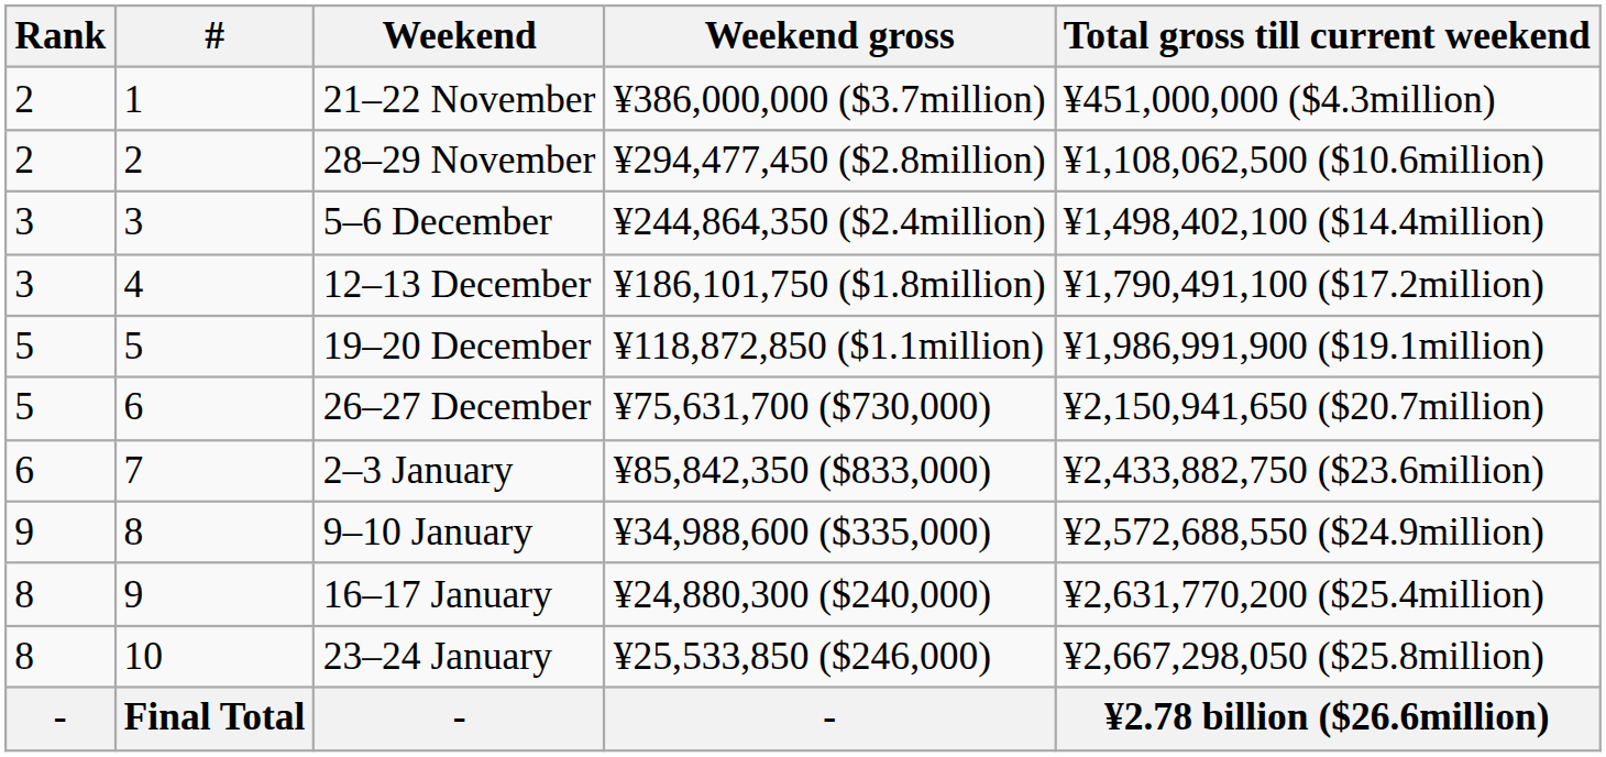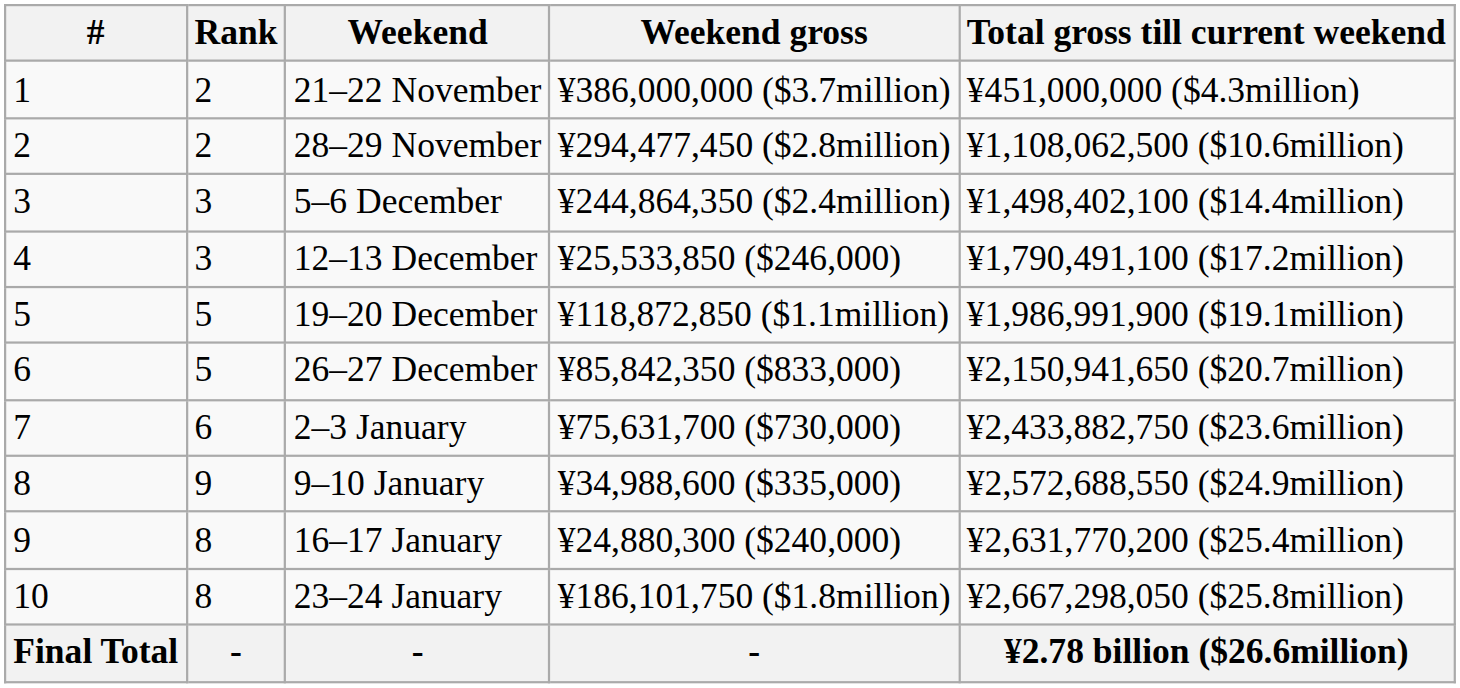 <table class = wikitable>
 <tr>
+<th>#</th>
 <th>Rank</th>
-<th>#</th>
 <th>Weekend</th>
 <th>Weekend gross</th>
 <th>Total gross till current weekend</th>
 </tr>
 <tr>
+<td>1</td>
 <td>2</td>
-<td>1</td>
 <td>21–22 November</td>
 <td>¥386,000,000 ($3.7million)</td>
 <td>¥451,000,000 ($4.3million)</td>
 </tr>
 <tr>
 <td>2</td>
 <td>2</td>
 <td>28–29 November</td>
 <td>¥294,477,450 ($2.8million)</td>
 <td>¥1,108,062,500 ($10.6million)</td>
 </tr>
 <tr>
 <td>3</td>
 <td>3</td>
 <td>5–6 December</td>
 <td>¥244,864,350 ($2.4million)</td>
 <td>¥1,498,402,100 ($14.4million)</td>
 </tr>
 <tr>
+<td>4</td>
 <td>3</td>
-<td>4</td>
 <td>12–13 December</td>
-<td>¥186,101,750 ($1.8million)</td>
+<td>¥25,533,850 ($246,000)</td>
 <td>¥1,790,491,100 ($17.2million)</td>
 </tr>
 <tr>
 <td>5</td>
 <td>5</td>
 <td>19–20 December</td>
 <td>¥118,872,850 ($1.1million)</td>
 <td>¥1,986,991,900 ($19.1million)</td>
 </tr>
 <tr>
+<td>6</td>
 <td>5</td>
-<td>6</td>
 <td>26–27 December</td>
-<td>¥75,631,700 ($730,000)</td>
+<td>¥85,842,350 ($833,000)</td>
 <td>¥2,150,941,650 ($20.7million)</td>
 </tr>
 <tr>
+<td>7</td>
 <td>6</td>
-<td>7</td>
 <td>2–3 January</td>
-<td>¥85,842,350 ($833,000)</td>
+<td>¥75,631,700 ($730,000)</td>
 <td>¥2,433,882,750 ($23.6million)</td>
 </tr>
 <tr>
+<td>8</td>
 <td>9</td>
-<td>8</td>
 <td>9–10 January</td>
 <td>¥34,988,600 ($335,000)</td>
 <td>¥2,572,688,550 ($24.9million)</td>
 </tr>
 <tr>
+<td>9</td>
 <td>8</td>
-<td>9</td>
 <td>16–17 January</td>
 <td>¥24,880,300 ($240,000)</td>
 <td>¥2,631,770,200 ($25.4million)</td>
 </tr>
 <tr>
+<td>10</td>
 <td>8</td>
-<td>10</td>
 <td>23–24 January</td>
-<td>¥25,533,850 ($246,000)</td>
+<td>¥186,101,750 ($1.8million)</td>
 <td>¥2,667,298,050 ($25.8million)</td>
 </tr>
 <tr>
+<th>Final Total</th>
 <th>-</th>
-<th>Final Total</th>
 <th>-</th>
 <th>-</th>
 <th>¥2.78 billion ($26.6million)</th>
 </tr>
 </table>
